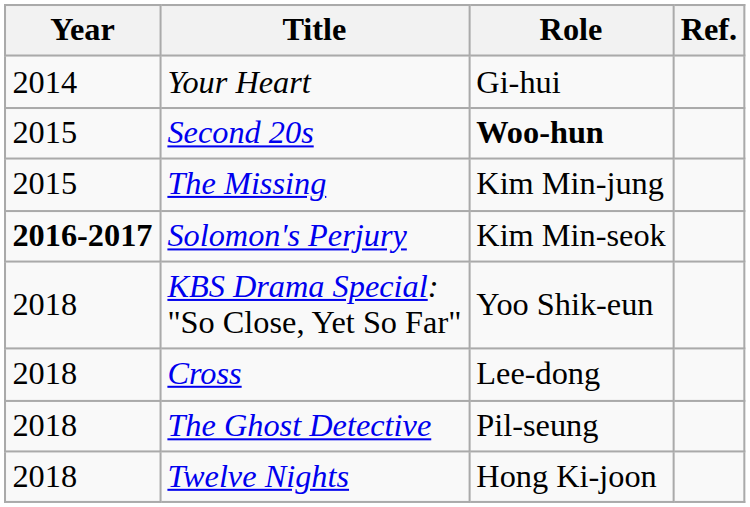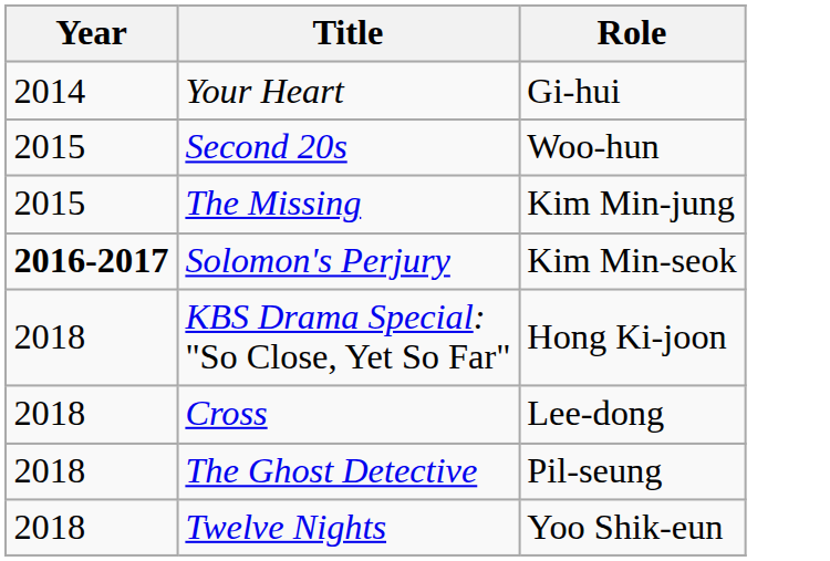 <table class="wikitable">
 <tr>
 <th>Year</th>
 <th>Title</th>
 <th>Role</th>
-<th>Ref.</th>
 </tr>
 <tr>
 <td>2014</td>
 <td><em>Your Heart</em></td>
 <td>Gi-hui</td>
-<td></td>
 </tr>
 <tr>
 <td>2015</td>
 <td><em><a href='#'>Second 20s</a></em></td>
-<td><strong>Woo-hun</strong></td>
-<td></td>
+<td>Woo-hun</td>
 </tr>
 <tr>
 <td>2015</td>
 <td><em><a href='#'>The Missing</a></em></td>
 <td>Kim Min-jung</td>
-<td></td>
 </tr>
 <tr>
 <td><strong>2016-2017</strong></td>
 <td><em><a href='#'>Solomon's Perjury</a></em></td>
 <td>Kim Min-seok</td>
-<td></td>
 </tr>
 <tr>
 <td>2018</td>
 <td><em><a href='#'>KBS Drama Special</a>:</em><br> "So Close, Yet So Far"</td>
-<td>Yoo Shik-eun</td>
-<td></td>
+<td>Hong Ki-joon</td>
 </tr>
 <tr>
 <td>2018</td>
 <td><em><a href='#'>Cross</a></em></td>
 <td>Lee-dong</td>
-<td></td>
 </tr>
 <tr>
 <td>2018</td>
 <td><em><a href='#'>The Ghost Detective</a></em></td>
 <td>Pil-seung</td>
-<td></td>
 </tr>
 <tr>
 <td>2018</td>
 <td><em><a href='#'>Twelve Nights</a></em></td>
-<td>Hong Ki-joon</td>
-<td></td>
+<td>Yoo Shik-eun</td>
 </tr>
 </table>
